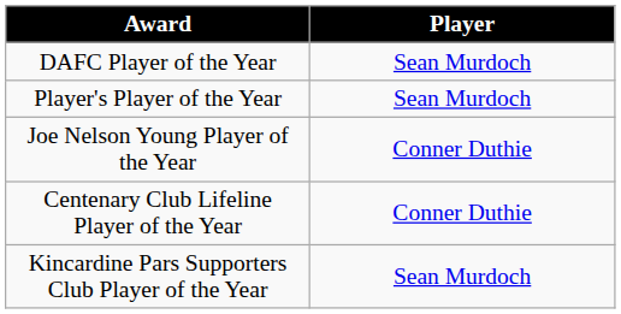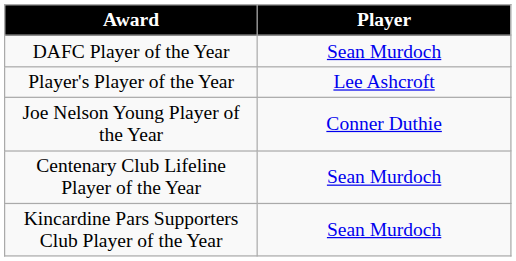 <table class="wikitable" style="text-align:center">
 <tr>
 <th style="background:#000000; color:#FFFFFF;">Award</th>
 <th style="background:#000000; color:#FFFFFF;">Player</th>
 </tr>
 <tr>
 <td style="width:200px;">DAFC Player of the Year</td>
 <td style="width:200px;"> <a href='#'>Sean Murdoch</a></td>
 </tr>
 <tr>
 <td style="width:200px;">Player's Player of the Year</td>
-<td style="width:200px;"> <a href='#'>Sean Murdoch</a></td>
+<td style="width:200px;"> <a href='#'>Lee Ashcroft</a></td>
 </tr>
 <tr>
 <td style="width:200px;">Joe Nelson Young Player of the Year</td>
 <td style="width:200px;"> <a href='#'>Conner Duthie</a></td>
 </tr>
 <tr>
 <td style="width:200px;">Centenary Club Lifeline Player of the Year</td>
-<td style="width:200px;"> <a href='#'>Conner Duthie</a></td>
+<td style="width:200px;"> <a href='#'>Sean Murdoch</a></td>
 </tr>
 <tr>
 <td style="width:200px;">Kincardine Pars Supporters Club Player of the Year</td>
 <td style="width:200px;"> <a href='#'>Sean Murdoch</a></td>
 </tr>
 </table>
